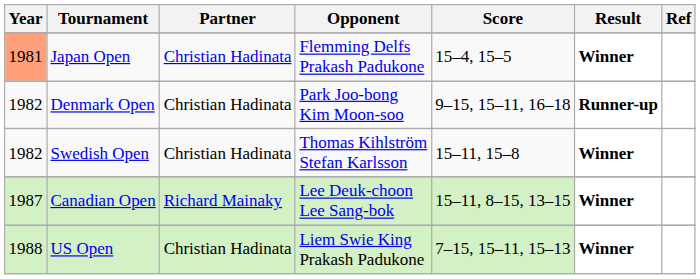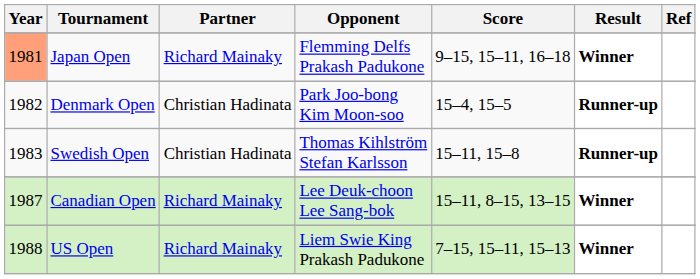 <table class="sortable wikitable" style="font-size: 90%">
 <tr>
 <th>Year</th>
 <th>Tournament</th>
 <th>Partner</th>
 <th>Opponent</th>
 <th>Score</th>
 <th>Result</th>
 <th>Ref</th>
 </tr>
 <tr>
 </tr>
 <tr>
 <td align="center" style="background: lightsalmon;">1981</td>
 <td align="left"><a href='#'>Japan Open</a></td>
-<td align="left"> <a href='#'>Christian Hadinata</a></td>
+<td align="left"> <a href='#'>Richard Mainaky</a></td>
 <td align="left"> <a href='#'>Flemming Delfs</a> <br>  <a href='#'>Prakash Padukone</a></td>
-<td align="left">15–4, 15–5</td>
+<td align="left">9–15, 15–11, 16–18</td>
 <td style="text-align:left; background:white"> <strong>Winner</strong></td>
 <td style="text-align:center; background:white"></td>
 </tr>
 <tr>
 </tr>
 <tr>
 <td align="center">1982</td>
 <td align="left"><a href='#'>Denmark Open</a></td>
 <td align="left"> Christian Hadinata</td>
 <td align="left"> <a href='#'>Park Joo-bong</a> <br>  <a href='#'>Kim Moon-soo</a></td>
-<td align="left">9–15, 15–11, 16–18</td>
+<td align="left">15–4, 15–5</td>
 <td style="text-align:left; background:white"> <strong>Runner-up</strong></td>
 <td style="text-align:center; background:white"></td>
 </tr>
 <tr>
 </tr>
 <tr>
-<td align="center">1982</td>
+<td align="center">1983</td>
 <td align="left"><a href='#'>Swedish Open</a></td>
 <td align="left"> Christian Hadinata</td>
 <td align="left"> <a href='#'>Thomas Kihlström</a> <br>  <a href='#'>Stefan Karlsson</a></td>
 <td align="left">15–11, 15–8</td>
-<td style="text-align:left; background:white"> <strong>Winner</strong></td>
+<td style="text-align:left; background:white"> <strong>Runner-up</strong></td>
 <td style="text-align:center; background:white"></td>
 </tr>
 <tr>
 </tr>
 <tr style="background:#D4F1C5;">
 <td align="center">1987</td>
 <td align="left"><a href='#'>Canadian Open</a></td>
 <td align="left"> <a href='#'>Richard Mainaky</a></td>
 <td align="left"> <a href='#'>Lee Deuk-choon</a> <br>  <a href='#'>Lee Sang-bok</a></td>
 <td align="left">15–11, 8–15, 13–15</td>
 <td style="text-align:left; background:white"> <strong>Winner</strong></td>
 <td style="text-align:center; background:white"></td>
 </tr>
 <tr>
 </tr>
 <tr style="background:#D4F1C5;">
 <td align="center">1988</td>
 <td align="left"><a href='#'>US Open</a></td>
-<td align="left"> Christian Hadinata</td>
+<td align="left"> <a href='#'>Richard Mainaky</a></td>
 <td align="left"> <a href='#'>Liem Swie King</a> <br>  Prakash Padukone</td>
 <td align="left">7–15, 15–11, 15–13</td>
 <td style="text-align:left; background:white"> <strong>Winner</strong></td>
 <td style="text-align:center; background:white"></td>
 </tr>
 <tr>
 </tr>
 </table>
